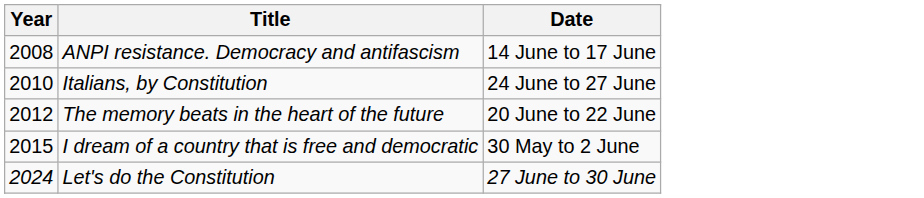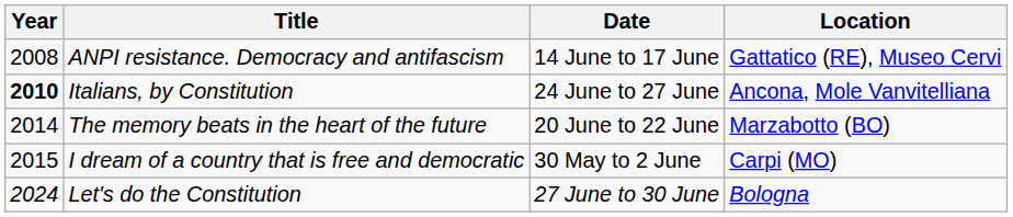 <table - class="wikitable">
 <tr>
 <th>Year</th>
 <th>Title</th>
 <th>Date</th>
+<th>Location</th>
 </tr>
 <tr>
 <td>2008</td>
 <td><em>ANPI resistance. Democracy and antifascism</em></td>
 <td>14 June to 17 June</td>
+<td><a href='#'>Gattatico</a> (<a href='#'>RE</a>), <a href='#'>Museo Cervi</a></td>
 </tr>
 <tr>
-<td>2010</td>
+<td><strong>2010</strong></td>
 <td><em>Italians, by Constitution</em></td>
 <td>24 June to 27 June</td>
+<td><a href='#'>Ancona</a>, <a href='#'>Mole Vanvitelliana</a></td>
 </tr>
 <tr>
-<td>2012</td>
+<td>2014</td>
 <td><em>The memory beats in the heart of the future</em></td>
 <td>20 June to 22 June</td>
+<td><a href='#'>Marzabotto</a> (<a href='#'>BO</a>)</td>
 </tr>
 <tr>
 <td>2015</td>
 <td><em>I dream of a country that is free and democratic</em></td>
 <td>30 May to 2 June</td>
+<td><a href='#'>Carpi</a> (<a href='#'>MO</a>)</td>
 </tr>
 <tr>
 <td><em>2024</em></td>
 <td><em>Let's do the Constitution</em></td>
 <td><em>27 June to 30 June</em></td>
+<td><em><a href='#'>Bologna</a></em></td>
 </tr>
 </table>
